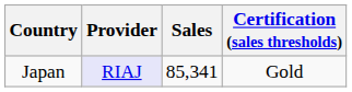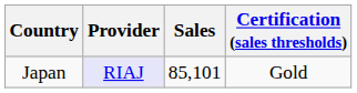 <table class="wikitable">
 <tr>
 <th>Country</th>
 <th>Provider</th>
 <th>Sales</th>
 <th><a href='#'>Certification</a><br><small>(<a href='#'>sales thresholds</a>)</small></th>
 </tr>
 <tr>
 <td style="text-align:center;">Japan</td>
 <td style="background: lavender; text-align:center;"><a href='#'>RIAJ</a></td>
-<td style="text-align:center;">85,341</td>
+<td style="text-align:center;">85,101</td>
 <td style="text-align:center;">Gold</td>
 </tr>
 </table>
